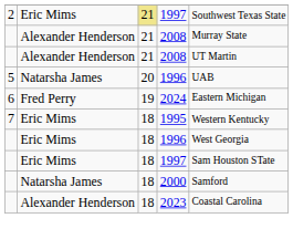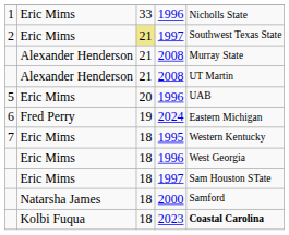 <table class="wikitable">
 <tr>
+</tr>
+<tr>
+<td>1</td>
+<td>Eric Mims</td>
+<td>33</td>
+<td><a href='#'>1996</a></td>
+<td style="font-size:80%;">Nicholls State</td>
 </tr>
 <tr>
 <td>2</td>
 <td>Eric Mims</td>
 <td style="background: khaki;">21</td>
 <td><a href='#'>1997</a></td>
 <td style="font-size:80%;">Southwest Texas State</td>
 </tr>
 <tr>
 <td></td>
 <td>Alexander Henderson</td>
 <td>21</td>
 <td><a href='#'>2008</a></td>
 <td style="font-size:80%;">Murray State</td>
 </tr>
 <tr>
 <td></td>
 <td>Alexander Henderson</td>
 <td>21</td>
 <td><a href='#'>2008</a></td>
 <td style="font-size:80%;">UT Martin</td>
 </tr>
 <tr>
 <td>5</td>
-<td>Natarsha James</td>
+<td>Eric Mims</td>
 <td>20</td>
 <td><a href='#'>1996</a></td>
 <td style="font-size:80%;">UAB</td>
 </tr>
 <tr>
 <td>6</td>
 <td>Fred Perry</td>
 <td>19</td>
 <td><a href='#'>2024</a></td>
 <td style="font-size:80%;">Eastern Michigan</td>
 </tr>
 <tr>
 <td>7</td>
 <td>Eric Mims</td>
 <td>18</td>
 <td><a href='#'>1995</a></td>
 <td style="font-size:80%;">Western Kentucky</td>
 </tr>
 <tr>
 <td></td>
 <td>Eric Mims</td>
 <td>18</td>
 <td><a href='#'>1996</a></td>
 <td style="font-size:80%;">West Georgia</td>
 </tr>
 <tr>
 <td></td>
 <td>Eric Mims</td>
 <td>18</td>
 <td><a href='#'>1997</a></td>
 <td style="font-size:80%;">Sam Houston STate</td>
 </tr>
 <tr>
 <td></td>
 <td>Natarsha James</td>
 <td>18</td>
 <td><a href='#'>2000</a></td>
 <td style="font-size:80%;">Samford</td>
 </tr>
 <tr>
 <td></td>
-<td>Alexander Henderson</td>
+<td>Kolbi Fuqua</td>
 <td>18</td>
 <td><a href='#'>2023</a></td>
-<td style="font-size:80%;">Coastal Carolina</td>
+<td style="font-size:80%;"><strong>Coastal Carolina</strong></td>
 </tr>
 </table>
